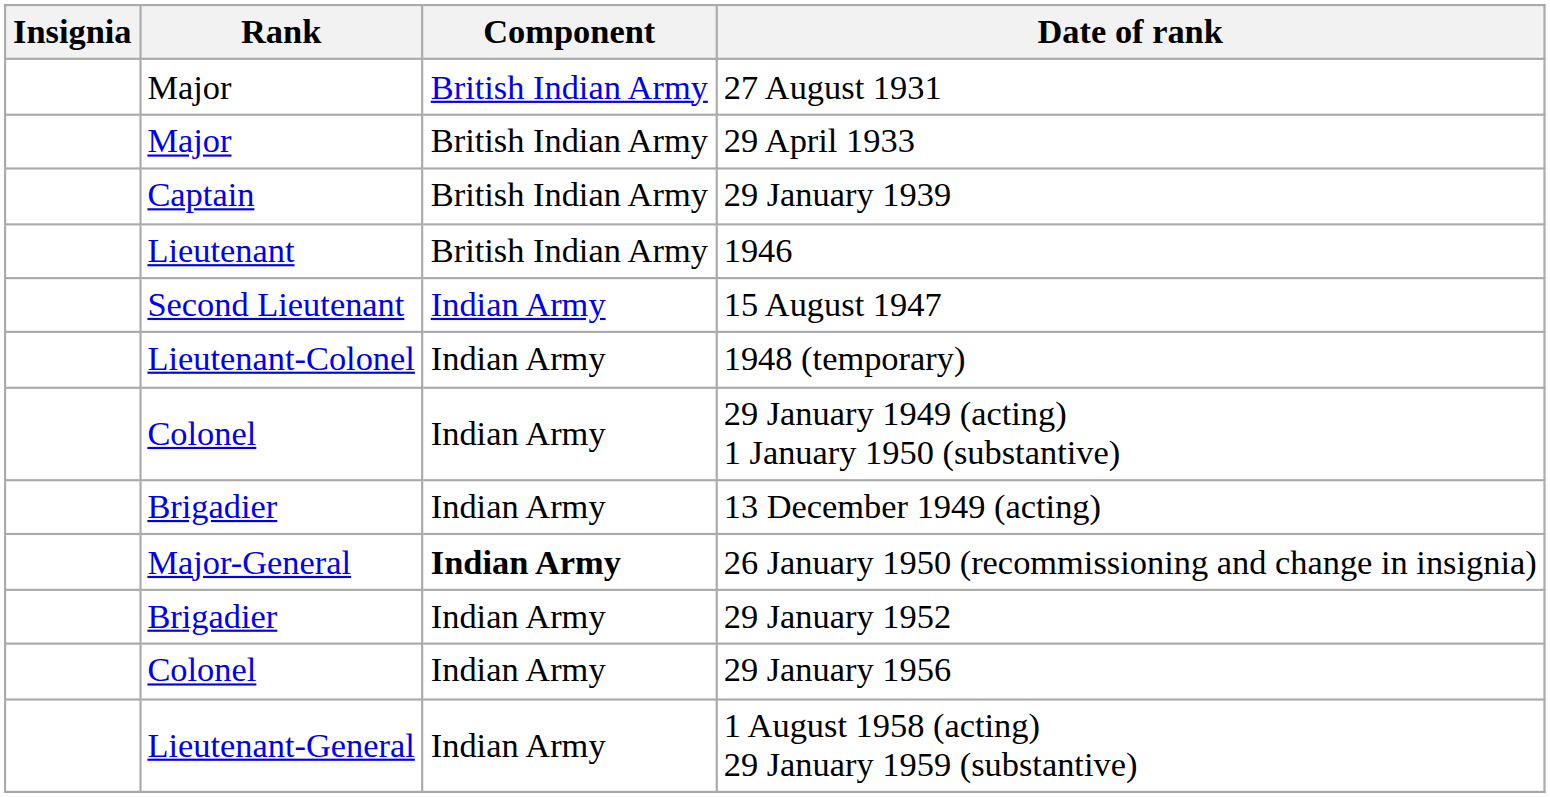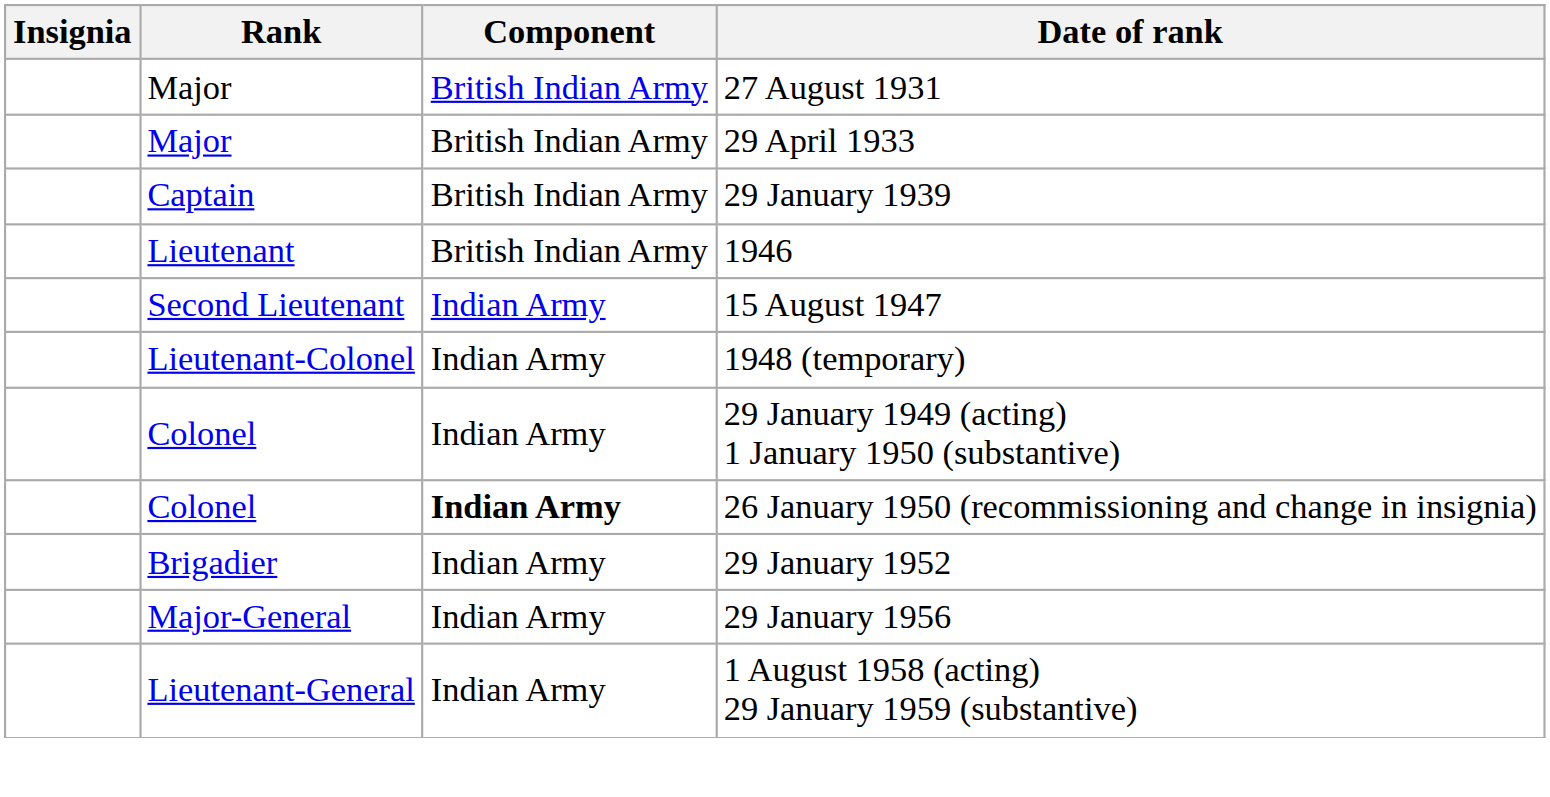 <table class="wikitable" style="background:white">
 <tr>
 <th>Insignia</th>
 <th>Rank</th>
 <th>Component</th>
 <th>Date of rank</th>
 </tr>
 <tr>
 <td align="center"></td>
 <td>Major</td>
 <td><a href='#'>British Indian Army</a></td>
 <td>27 August 1931</td>
 </tr>
 <tr>
 <td align="center"></td>
 <td><a href='#'>Major</a></td>
 <td>British Indian Army</td>
 <td>29 April 1933</td>
 </tr>
 <tr>
 <td align="center"></td>
 <td><a href='#'>Captain</a></td>
 <td>British Indian Army</td>
 <td>29 January 1939</td>
 </tr>
 <tr>
 <td align="center"></td>
 <td><a href='#'>Lieutenant</a></td>
 <td>British Indian Army</td>
 <td>1946</td>
 </tr>
 <tr>
 <td align="center"></td>
 <td><a href='#'>Second Lieutenant</a></td>
 <td><a href='#'>Indian Army</a></td>
 <td>15 August 1947</td>
 </tr>
 <tr>
 <td align="center"></td>
 <td><a href='#'>Lieutenant-Colonel</a></td>
 <td>Indian Army</td>
 <td>1948 (temporary)</td>
 </tr>
 <tr>
 <td align="center"></td>
 <td><a href='#'>Colonel</a></td>
 <td>Indian Army</td>
 <td>29 January 1949 (acting)<br>1 January 1950 (substantive)</td>
 </tr>
 <tr>
 <td align="center"></td>
-<td><a href='#'>Brigadier</a></td>
-<td>Indian Army</td>
-<td>13 December 1949 (acting)</td>
-</tr>
-<tr>
-<td align="center"></td>
-<td><a href='#'>Major-General</a></td>
+<td><a href='#'>Colonel</a></td>
 <td><strong>Indian Army</strong></td>
 <td>26 January 1950 (recommissioning and change in insignia)</td>
 </tr>
 <tr>
 <td align="center"></td>
 <td><a href='#'>Brigadier</a></td>
 <td>Indian Army</td>
 <td>29 January 1952</td>
 </tr>
 <tr>
 <td align="center"></td>
-<td><a href='#'>Colonel</a></td>
+<td><a href='#'>Major-General</a></td>
 <td>Indian Army</td>
 <td>29 January 1956</td>
 </tr>
 <tr>
 <td align="center"></td>
 <td><a href='#'>Lieutenant-General</a></td>
 <td>Indian Army</td>
 <td>1 August 1958 (acting)<br>29 January 1959 (substantive)</td>
 </tr>
 <tr>
 </tr>
 </table>
